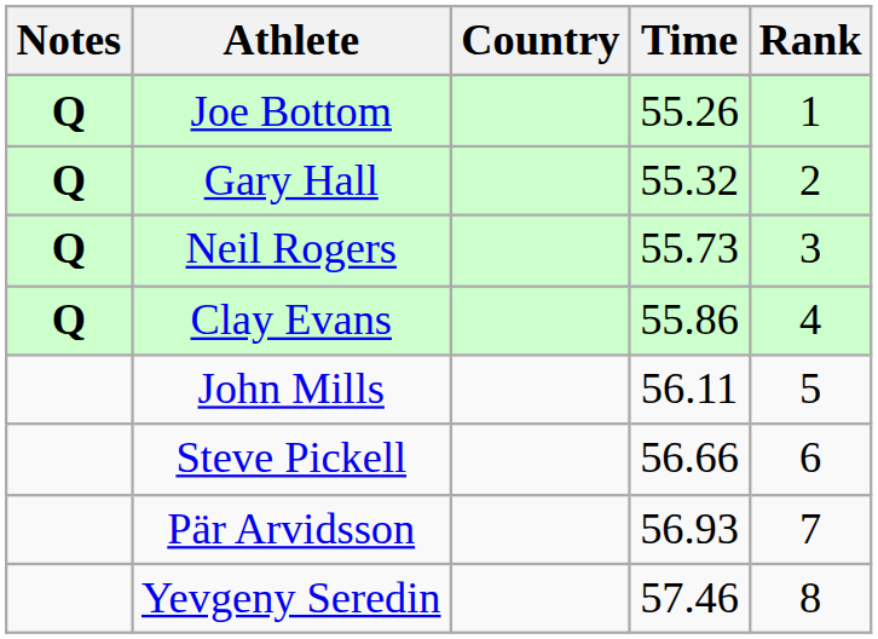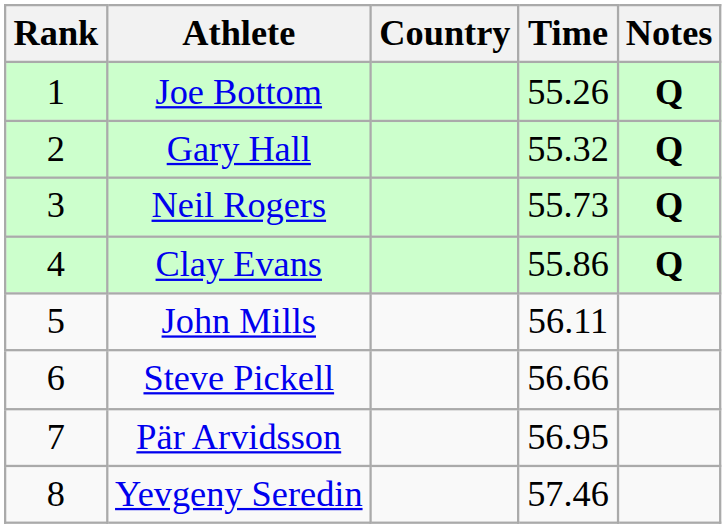 <table class="wikitable sortable" style="text-align:center">
 <tr>
-<th>Notes</th>
+<th>Rank</th>
 <th>Athlete</th>
 <th>Country</th>
 <th>Time</th>
-<th>Rank</th>
+<th>Notes</th>
 </tr>
 <tr bgcolor=ccffcc>
-<td><strong>Q </strong></td>
+<td>1</td>
 <td><a href='#'>Joe Bottom</a></td>
 <td align=left></td>
 <td>55.26</td>
-<td>1</td>
+<td><strong>Q </strong></td>
 </tr>
 <tr bgcolor=ccffcc>
-<td><strong>Q </strong></td>
+<td>2</td>
 <td><a href='#'>Gary Hall</a></td>
 <td align=left></td>
 <td>55.32</td>
-<td>2</td>
+<td><strong>Q </strong></td>
 </tr>
 <tr bgcolor=ccffcc>
-<td><strong>Q </strong></td>
+<td>3</td>
 <td><a href='#'>Neil Rogers</a></td>
 <td align=left></td>
 <td>55.73</td>
-<td>3</td>
+<td><strong>Q </strong></td>
 </tr>
 <tr bgcolor=ccffcc>
-<td><strong>Q </strong></td>
+<td>4</td>
 <td><a href='#'>Clay Evans</a></td>
 <td align=left></td>
 <td>55.86</td>
-<td>4</td>
+<td><strong>Q </strong></td>
 </tr>
 <tr>
-<td><strong> </strong></td>
+<td>5</td>
 <td><a href='#'>John Mills</a></td>
 <td align=left></td>
 <td>56.11</td>
-<td>5</td>
+<td><strong> </strong></td>
 </tr>
 <tr>
-<td><strong> </strong></td>
+<td>6</td>
 <td><a href='#'>Steve Pickell</a></td>
 <td align=left></td>
 <td>56.66</td>
-<td>6</td>
+<td><strong> </strong></td>
 </tr>
 <tr>
-<td><strong> </strong></td>
+<td>7</td>
 <td><a href='#'>Pär Arvidsson</a></td>
 <td align=left></td>
-<td>56.93</td>
-<td>7</td>
+<td>56.95</td>
+<td><strong> </strong></td>
 </tr>
 <tr>
-<td><strong> </strong></td>
+<td>8</td>
 <td><a href='#'>Yevgeny Seredin</a></td>
 <td align=left></td>
 <td>57.46</td>
-<td>8</td>
+<td><strong> </strong></td>
 </tr>
 </table>
